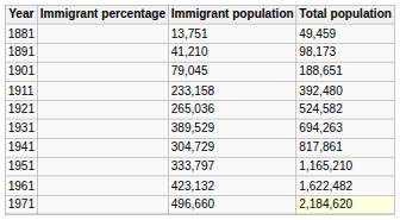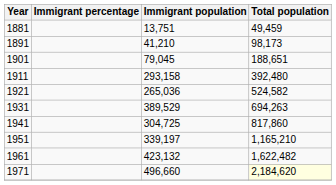 <table class="wikitable sortable">
 <tr>
 <th>Year</th>
 <th>Immigrant percentage</th>
 <th>Immigrant population</th>
 <th>Total population</th>
 </tr>
 <tr>
 <td>1881</td>
 <td></td>
 <td>13,751</td>
 <td>49,459</td>
 </tr>
 <tr>
 <td>1891</td>
 <td></td>
 <td>41,210</td>
 <td>98,173</td>
 </tr>
 <tr>
 <td>1901</td>
 <td></td>
 <td>79,045</td>
 <td>188,651</td>
 </tr>
 <tr>
 <td>1911</td>
 <td></td>
-<td>233,158</td>
+<td>293,158</td>
 <td>392,480</td>
 </tr>
 <tr>
 <td>1921</td>
 <td></td>
 <td>265,036</td>
 <td>524,582</td>
 </tr>
 <tr>
 <td>1931</td>
 <td></td>
 <td>389,529</td>
 <td>694,263</td>
 </tr>
 <tr>
 <td>1941</td>
 <td></td>
-<td>304,729</td>
-<td>817,861</td>
+<td>304,725</td>
+<td>817,860</td>
 </tr>
 <tr>
 <td>1951</td>
 <td></td>
-<td>333,797</td>
+<td>339,197</td>
 <td>1,165,210</td>
 </tr>
 <tr>
 <td>1961</td>
 <td></td>
 <td>423,132</td>
 <td>1,622,482</td>
 </tr>
 <tr>
 <td>1971</td>
 <td></td>
 <td>496,660</td>
 <td style="background: lightyellow;">2,184,620</td>
 </tr>
 <tr>
 </tr>
 </table>
